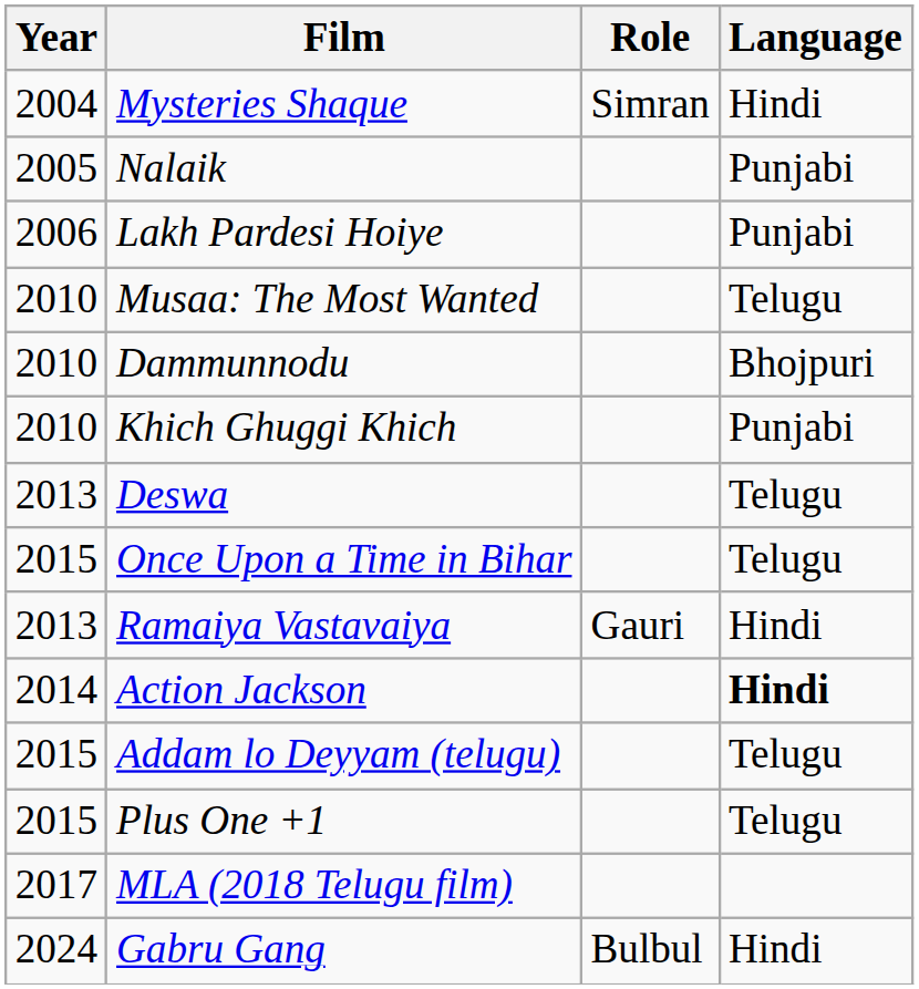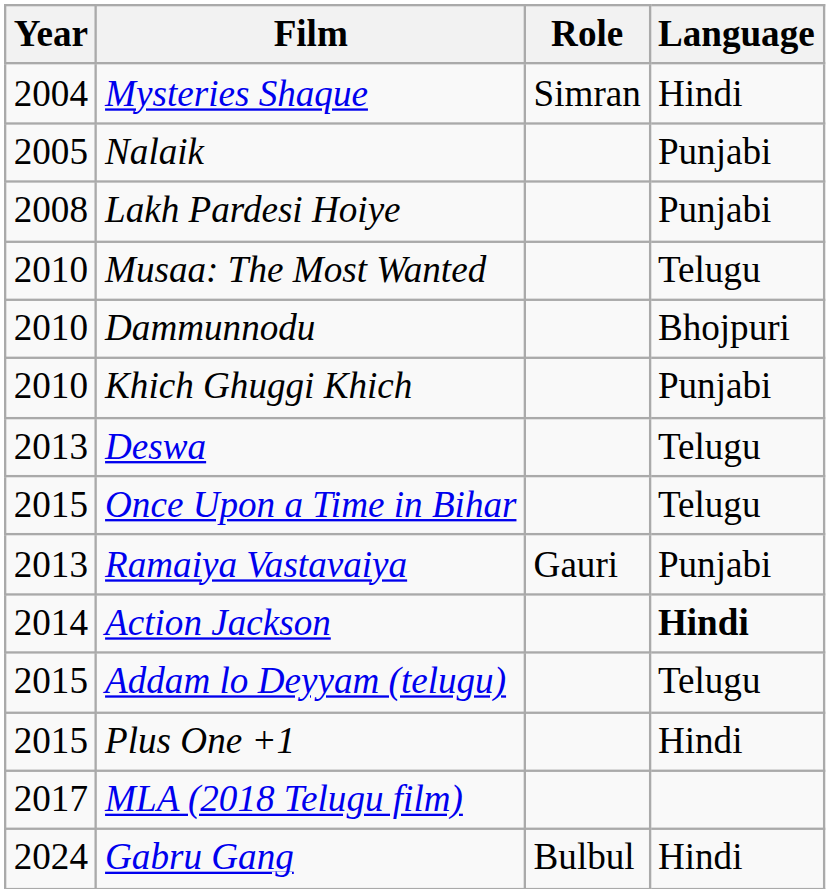 <table class="wikitable">
 <tr>
 <th>Year</th>
 <th>Film</th>
 <th>Role</th>
 <th>Language</th>
 </tr>
 <tr>
 <td>2004</td>
 <td><em><a href='#'>Mysteries Shaque</a></em></td>
 <td>Simran</td>
 <td>Hindi</td>
 </tr>
 <tr>
 <td>2005</td>
 <td><em>Nalaik</em></td>
 <td></td>
 <td>Punjabi</td>
 </tr>
 <tr>
-<td>2006</td>
+<td>2008</td>
 <td><em>Lakh Pardesi Hoiye</em></td>
 <td></td>
 <td>Punjabi</td>
 </tr>
 <tr>
 <td>2010</td>
 <td><em>Musaa: The Most Wanted</em></td>
 <td></td>
 <td>Telugu</td>
 </tr>
 <tr>
 <td>2010</td>
 <td><em>Dammunnodu</em></td>
 <td></td>
 <td>Bhojpuri</td>
 </tr>
 <tr>
 <td>2010</td>
 <td><em>Khich Ghuggi Khich</em></td>
 <td></td>
 <td>Punjabi</td>
 </tr>
 <tr>
 <td>2013</td>
 <td><em><a href='#'>Deswa</a></em></td>
 <td></td>
 <td>Telugu</td>
 </tr>
 <tr>
 <td>2015</td>
 <td><em><a href='#'>Once Upon a Time in Bihar</a></em></td>
 <td></td>
 <td>Telugu</td>
 </tr>
 <tr>
 <td>2013</td>
 <td><em><a href='#'>Ramaiya Vastavaiya</a></em></td>
 <td>Gauri</td>
-<td>Hindi</td>
+<td>Punjabi</td>
 </tr>
 <tr>
 <td>2014</td>
 <td><em><a href='#'>Action Jackson</a></em></td>
 <td></td>
 <td><strong>Hindi</strong></td>
 </tr>
 <tr>
 <td>2015</td>
 <td><em><a href='#'>Addam lo Deyyam (telugu)</a></em></td>
 <td></td>
 <td>Telugu</td>
 </tr>
 <tr>
 <td>2015</td>
 <td><em>Plus One +1</em></td>
 <td></td>
-<td>Telugu</td>
+<td>Hindi</td>
 </tr>
 <tr>
 <td>2017</td>
 <td><em><a href='#'>MLA (2018 Telugu film)</a></em></td>
 <td></td>
 <td></td>
 </tr>
 <tr>
 <td>2024</td>
 <td><em><a href='#'>Gabru Gang</a></em></td>
 <td>Bulbul</td>
 <td>Hindi</td>
 </tr>
 </table>
